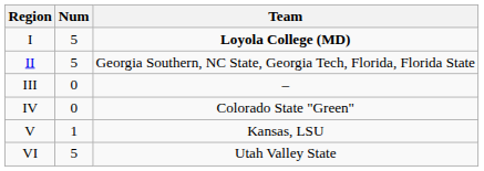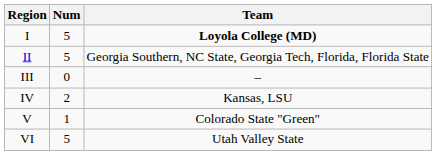 <table class="wikitable sortable" style="text-align:center">
 <tr>
 <th>Region</th>
 <th>Num</th>
 <th>Team</th>
 </tr>
 <tr>
 <td>I</td>
 <td>5</td>
 <td><strong>Loyola College (MD)</strong></td>
 </tr>
 <tr>
 <td><a href='#'>II</a></td>
 <td>5</td>
 <td>Georgia Southern, NC State, Georgia Tech, Florida, Florida State</td>
 </tr>
 <tr>
 <td>III</td>
 <td>0</td>
 <td>–</td>
 </tr>
 <tr>
 <td>IV</td>
-<td>0</td>
-<td>Colorado State "Green"</td>
+<td>2</td>
+<td>Kansas, LSU</td>
 </tr>
 <tr>
 <td>V</td>
 <td>1</td>
-<td>Kansas, LSU</td>
+<td>Colorado State "Green"</td>
 </tr>
 <tr>
 <td>VI</td>
 <td>5</td>
 <td>Utah Valley State</td>
 </tr>
 </table>
